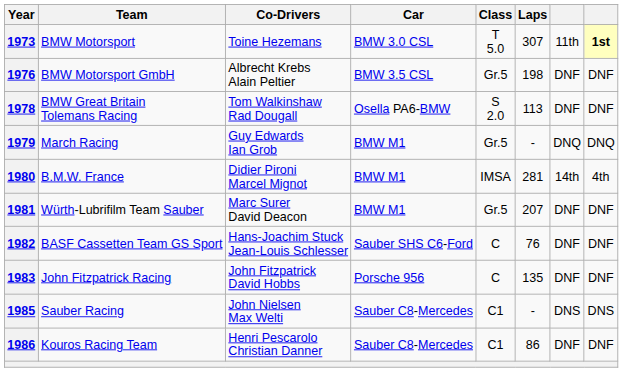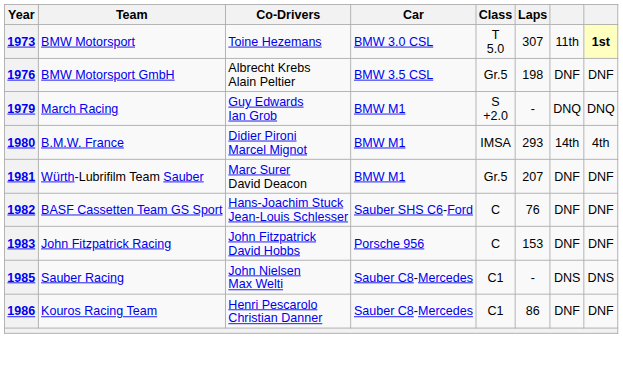 <table class="wikitable" style="text-align:center; font-size:90%">
 <tr>
 <th>Year</th>
 <th>Team</th>
 <th>Co-Drivers</th>
 <th>Car</th>
 <th>Class</th>
 <th>Laps</th>
 <th></th>
 <th></th>
 </tr>
 <tr>
 <th><a href='#'>1973</a></th>
 <td align="left"> <a href='#'>BMW Motorsport</a></td>
 <td align="left"> <a href='#'>Toine Hezemans</a></td>
 <td align="left"><a href='#'>BMW 3.0 CSL</a></td>
 <td>T<br>5.0</td>
 <td>307</td>
 <td>11th</td>
 <td style="background:#ffffbf;"><strong>1st</strong></td>
 </tr>
 <tr>
 <th><a href='#'>1976</a></th>
 <td align="left"> <a href='#'>BMW Motorsport GmbH</a></td>
 <td align="left"> Albrecht Krebs<br> Alain Peltier</td>
 <td align="left"><a href='#'>BMW 3.5 CSL</a></td>
 <td>Gr.5</td>
 <td>198</td>
 <td>DNF</td>
 <td>DNF</td>
 </tr>
 <tr>
-<th><a href='#'>1978</a></th>
-<td align="left"> <a href='#'>BMW Great Britain</a><br> <a href='#'>Tolemans Racing</a></td>
-<td align="left"> <a href='#'>Tom Walkinshaw</a><br> <a href='#'>Rad Dougall</a></td>
-<td align="left"><a href='#'>Osella</a> PA6-<a href='#'>BMW</a></td>
-<td>S<br>2.0</td>
-<td>113</td>
-<td>DNF</td>
-<td>DNF</td>
-</tr>
-<tr>
 <th><a href='#'>1979</a></th>
 <td align="left"> <a href='#'>March Racing</a></td>
 <td align="left"> <a href='#'>Guy Edwards</a><br> <a href='#'>Ian Grob</a></td>
 <td align="left"><a href='#'>BMW M1</a></td>
-<td>Gr.5</td>
+<td>S<br>+2.0</td>
 <td>-</td>
 <td>DNQ</td>
 <td>DNQ</td>
 </tr>
 <tr>
 <th><a href='#'>1980</a></th>
 <td align="left"> <a href='#'>B.M.W. France</a></td>
 <td align="left"> <a href='#'>Didier Pironi</a><br>  <a href='#'>Marcel Mignot</a></td>
 <td align="left"><a href='#'>BMW M1</a></td>
 <td>IMSA</td>
-<td>281</td>
+<td>293</td>
 <td>14th</td>
 <td>4th</td>
 </tr>
 <tr>
 <th><a href='#'>1981</a></th>
 <td align="left"> <a href='#'>Würth</a>-Lubrifilm Team <a href='#'>Sauber</a></td>
 <td align="left"> <a href='#'>Marc Surer</a><br>  David Deacon</td>
 <td align="left"><a href='#'>BMW M1</a></td>
 <td>Gr.5</td>
 <td>207</td>
 <td>DNF</td>
 <td>DNF</td>
 </tr>
 <tr>
 <th><a href='#'>1982</a></th>
 <td align="left"> <a href='#'>BASF Cassetten Team GS Sport</a></td>
 <td align="left"> <a href='#'>Hans-Joachim Stuck</a><br> <a href='#'>Jean-Louis Schlesser</a></td>
 <td align="left"><a href='#'>Sauber SHS C6</a>-<a href='#'>Ford</a></td>
 <td>C</td>
 <td>76</td>
 <td>DNF</td>
 <td>DNF</td>
 </tr>
 <tr>
 <th><a href='#'>1983</a></th>
 <td align="left"> <a href='#'>John Fitzpatrick Racing</a></td>
 <td align="left"> <a href='#'>John Fitzpatrick</a><br>  <a href='#'>David Hobbs</a></td>
 <td align="left"><a href='#'>Porsche 956</a></td>
 <td>C</td>
-<td>135</td>
+<td>153</td>
 <td>DNF</td>
 <td>DNF</td>
 </tr>
 <tr>
 <th><a href='#'>1985</a></th>
 <td align="left"> <a href='#'>Sauber Racing</a></td>
 <td align="left"> <a href='#'>John Nielsen</a><br> <a href='#'>Max Welti</a></td>
 <td align="left"><a href='#'>Sauber C8</a>-<a href='#'>Mercedes</a></td>
 <td>C1</td>
 <td>-</td>
 <td>DNS</td>
 <td>DNS</td>
 </tr>
 <tr>
 <th><a href='#'>1986</a></th>
 <td align="left"> <a href='#'>Kouros Racing Team</a></td>
 <td align="left"> <a href='#'>Henri Pescarolo</a><br> <a href='#'>Christian Danner</a></td>
 <td align="left"><a href='#'>Sauber C8</a>-<a href='#'>Mercedes</a></td>
 <td>C1</td>
 <td>86</td>
 <td>DNF</td>
 <td>DNF</td>
 </tr>
 <tr>
 <th colspan="8"></th>
 </tr>
 </table>
